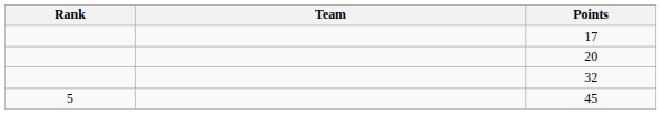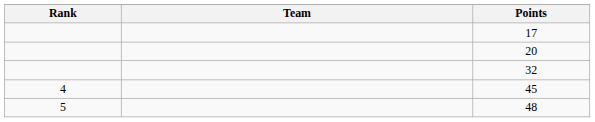 <table class="wikitable" width=50%>
 <tr>
 </tr>
 <tr>
 <th width=10%>Rank</th>
 <th width=30%>Team</th>
 <th width=10%>Points</th>
 </tr>
 <tr align="center">
 <td></td>
 <td align="left"></td>
 <td>17</td>
 </tr>
 <tr align="center">
 <td></td>
 <td align="left"></td>
 <td>20</td>
 </tr>
 <tr align="center">
 <td></td>
 <td align="left"></td>
 <td>32</td>
 </tr>
 <tr align="center">
-<td>5</td>
+<td>4</td>
 <td align="left"></td>
 <td>45</td>
 </tr>
+<tr align="center">
+<td>5</td>
+<td align="left"></td>
+<td>48</td>
+</tr>
 </table>
